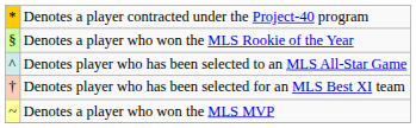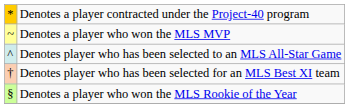 <table class="wikitable">
 <tr>
 <td style="background:#FFCC00">*</td>
 <td>Denotes a player contracted under the <a href='#'>Project-40</a> program</td>
 </tr>
 <tr>
-<td style="background:#CCFF99">§</td>
-<td>Denotes a player who won the <a href='#'>MLS Rookie of the Year</a></td>
+<td style="background:#FFFF99">~</td>
+<td>Denotes a player who won the <a href='#'>MLS MVP</a></td>
 </tr>
 <tr>
 <td style="background:#CFECEC">^</td>
 <td>Denotes player who has been selected to an <a href='#'>MLS All-Star Game</a></td>
 </tr>
 <tr>
 <td style="background: #FBCEB1">†</td>
 <td>Denotes player who has been selected for an <a href='#'>MLS Best XI</a> team</td>
 </tr>
 <tr>
-<td style="background:#FFFF99">~</td>
-<td>Denotes a player who won the <a href='#'>MLS MVP</a></td>
+<td style="background:#CCFF99">§</td>
+<td>Denotes a player who won the <a href='#'>MLS Rookie of the Year</a></td>
 </tr>
 <tr>
 </tr>
 </table>
